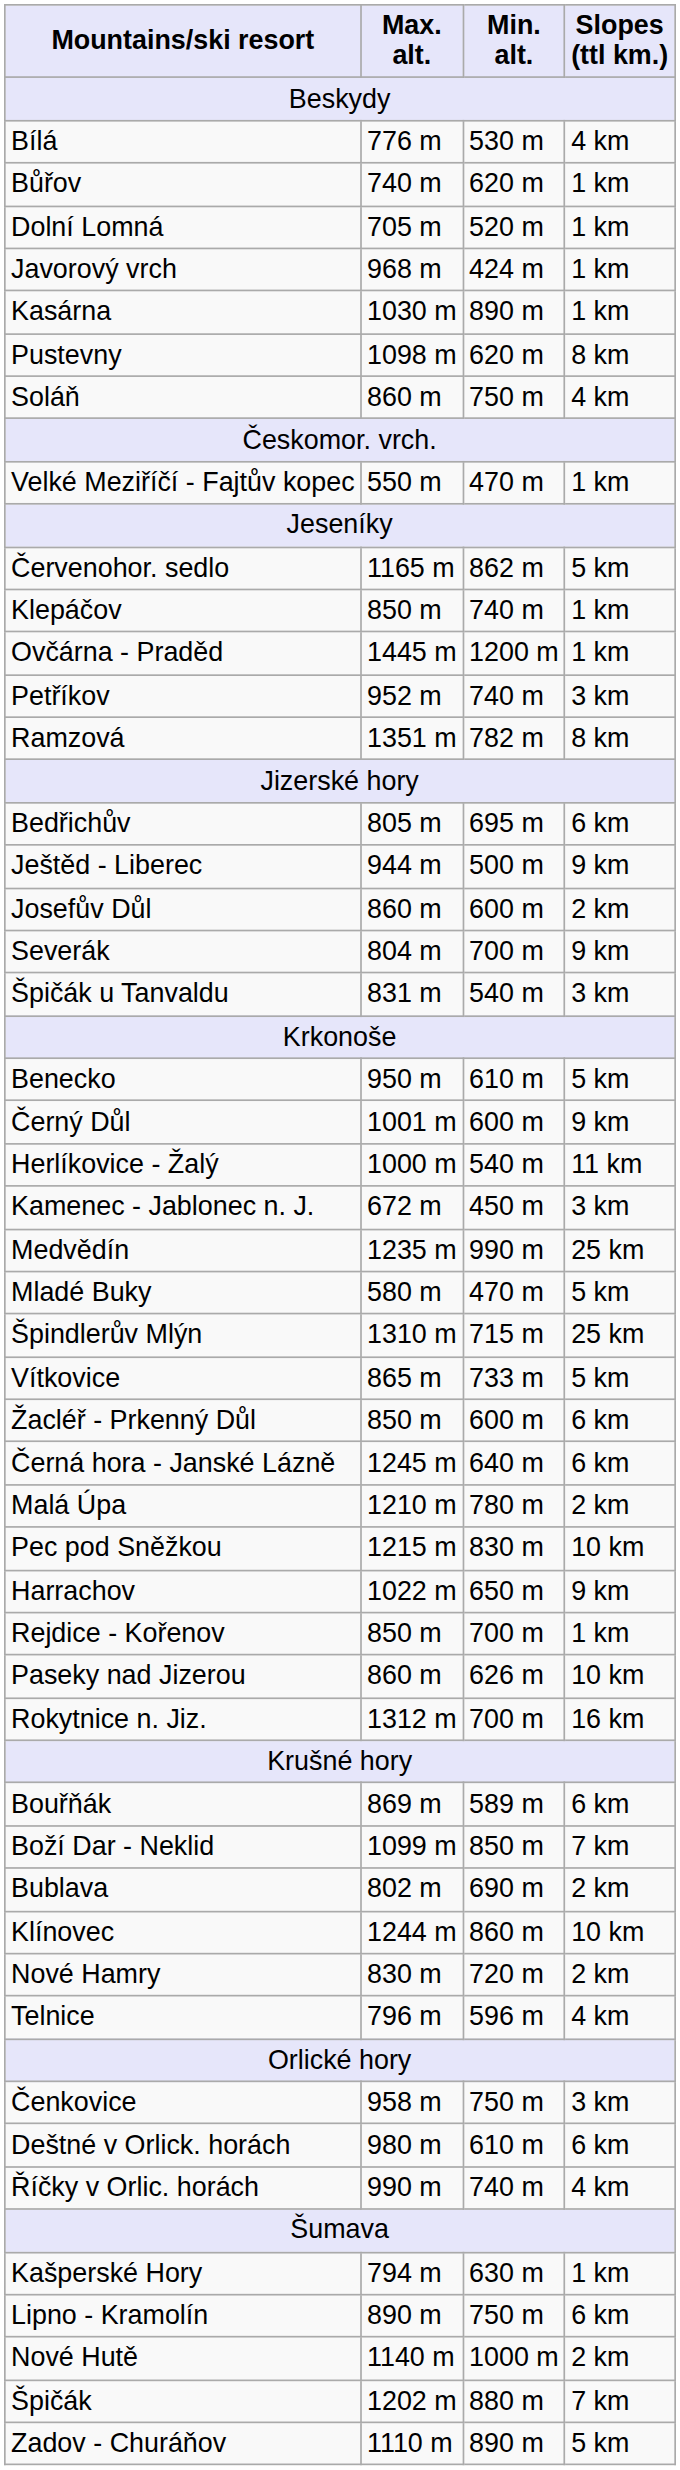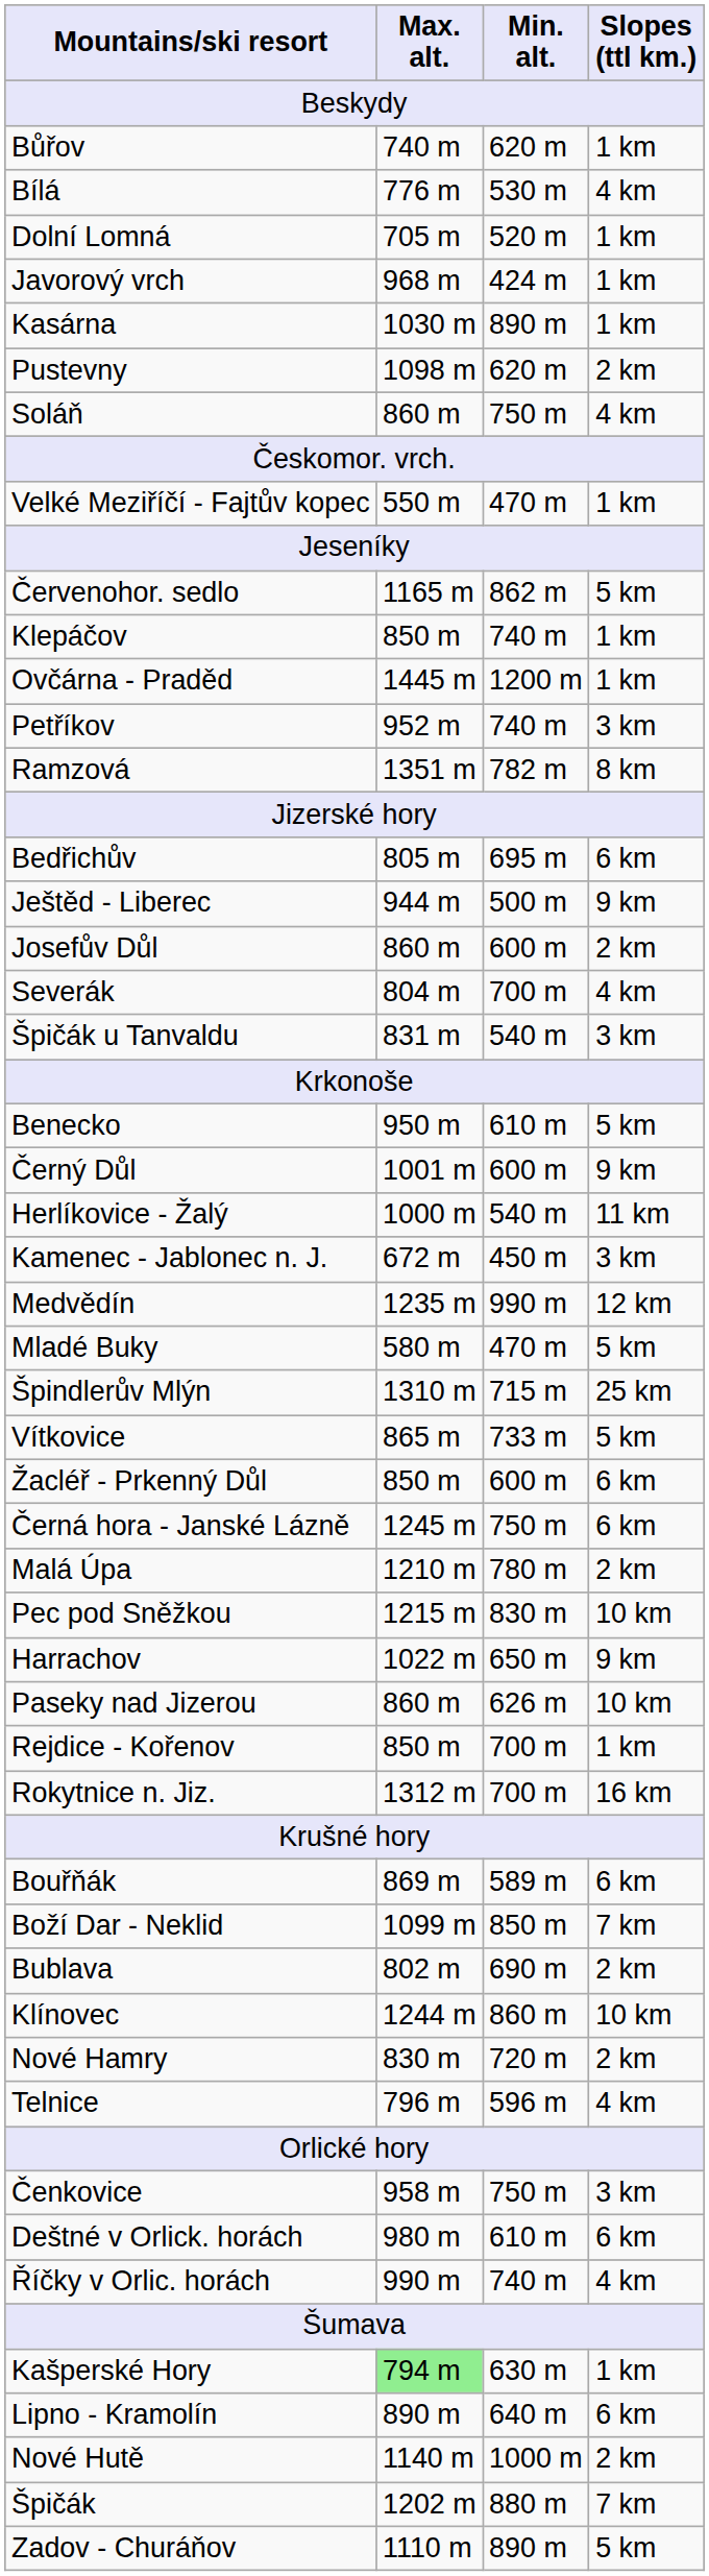 <table class="wikitable sortable" height:100px;" cellpadding="5">
 <tr>
 <th style="background:lavender;">Mountains/ski resort</th>
 <th style="background:lavender;">Max.<br> alt.</th>
 <th style="background:lavender;">Min.<br>alt.</th>
 <th style="background:lavender;">Slopes<br>(ttl km.)</th>
 </tr>
 <tr>
 <td colspan=4 style="background:lavender; text-align:center;">Beskydy</td>
 </tr>
 <tr>
+<td>Bůřov</td>
+<td>740 m</td>
+<td>620 m</td>
+<td>1 km</td>
+</tr>
+<tr>
 <td>Bílá</td>
 <td>776 m</td>
 <td>530 m</td>
 <td>4 km</td>
-</tr>
-<tr>
-<td>Bůřov</td>
-<td>740 m</td>
-<td>620 m</td>
-<td>1 km</td>
 </tr>
 <tr>
 <td>Dolní Lomná</td>
 <td>705 m</td>
 <td>520 m</td>
 <td>1 km</td>
 </tr>
 <tr>
 <td>Javorový vrch</td>
 <td>968 m</td>
 <td>424 m</td>
 <td>1 km</td>
 </tr>
 <tr>
 <td>Kasárna</td>
 <td>1030 m</td>
 <td>890 m</td>
 <td>1 km</td>
 </tr>
 <tr>
 <td>Pustevny</td>
 <td>1098 m</td>
 <td>620 m</td>
-<td>8 km</td>
+<td>2 km</td>
 </tr>
 <tr>
 <td>Soláň</td>
 <td>860 m</td>
 <td>750 m</td>
 <td>4 km</td>
 </tr>
 <tr>
 <td colspan=4 style="background:lavender; text-align:center;">Českomor. vrch.</td>
 </tr>
 <tr>
 <td>Velké Meziříčí - Fajtův kopec</td>
 <td>550 m</td>
 <td>470 m</td>
 <td>1 km</td>
 </tr>
 <tr>
 <td colspan=4 style="background:lavender; text-align:center;">Jeseníky</td>
 </tr>
 <tr>
 <td>Červenohor. sedlo</td>
 <td>1165 m</td>
 <td>862 m</td>
 <td>5 km</td>
 </tr>
 <tr>
 <td>Klepáčov</td>
 <td>850 m</td>
 <td>740 m</td>
 <td>1 km</td>
 </tr>
 <tr>
 <td>Ovčárna - Praděd</td>
 <td>1445 m</td>
 <td>1200 m</td>
 <td>1 km</td>
 </tr>
 <tr>
 <td>Petříkov</td>
 <td>952 m</td>
 <td>740 m</td>
 <td>3 km</td>
 </tr>
 <tr>
 <td>Ramzová</td>
 <td>1351 m</td>
 <td>782 m</td>
 <td>8 km</td>
 </tr>
 <tr>
 <td colspan=4 style="background:lavender; text-align:center;">Jizerské hory</td>
 </tr>
 <tr>
 <td>Bedřichův</td>
 <td>805 m</td>
 <td>695 m</td>
 <td>6 km</td>
 </tr>
 <tr>
 <td>Ještěd - Liberec</td>
 <td>944 m</td>
 <td>500 m</td>
 <td>9 km</td>
 </tr>
 <tr>
 <td>Josefův Důl</td>
 <td>860 m</td>
 <td>600 m</td>
 <td>2 km</td>
 </tr>
 <tr>
 <td>Severák</td>
 <td>804 m</td>
 <td>700 m</td>
-<td>9 km</td>
+<td>4 km</td>
 </tr>
 <tr>
 <td>Špičák u Tanvaldu</td>
 <td>831 m</td>
 <td>540 m</td>
 <td>3 km</td>
 </tr>
 <tr>
 <td colspan=4 style="background:lavender; text-align:center;">Krkonoše</td>
 </tr>
 <tr>
 <td>Benecko</td>
 <td>950 m</td>
 <td>610 m</td>
 <td>5 km</td>
 </tr>
 <tr>
 <td>Černý Důl</td>
 <td>1001 m</td>
 <td>600 m</td>
 <td>9 km</td>
 </tr>
 <tr>
 <td>Herlíkovice - Žalý</td>
 <td>1000 m</td>
 <td>540 m</td>
 <td>11 km</td>
 </tr>
 <tr>
 <td>Kamenec - Jablonec n. J.</td>
 <td>672 m</td>
 <td>450 m</td>
 <td>3 km</td>
 </tr>
 <tr>
 <td>Medvědín</td>
 <td>1235 m</td>
 <td>990 m</td>
-<td>25 km</td>
+<td>12 km</td>
 </tr>
 <tr>
 <td>Mladé Buky</td>
 <td>580 m</td>
 <td>470 m</td>
 <td>5 km</td>
 </tr>
 <tr>
 <td>Špindlerův Mlýn</td>
 <td>1310 m</td>
 <td>715 m</td>
 <td>25 km</td>
 </tr>
 <tr>
 <td>Vítkovice</td>
 <td>865 m</td>
 <td>733 m</td>
 <td>5 km</td>
 </tr>
 <tr>
 <td>Žacléř - Prkenný Důl</td>
 <td>850 m</td>
 <td>600 m</td>
 <td>6 km</td>
 </tr>
 <tr>
 <td>Černá hora - Janské Lázně</td>
 <td>1245 m</td>
-<td>640 m</td>
+<td>750 m</td>
 <td>6 km</td>
 </tr>
 <tr>
 <td>Malá Úpa</td>
 <td>1210 m</td>
 <td>780 m</td>
 <td>2 km</td>
 </tr>
 <tr>
 <td>Pec pod Sněžkou</td>
 <td>1215 m</td>
 <td>830 m</td>
 <td>10 km</td>
 </tr>
 <tr>
 <td>Harrachov</td>
 <td>1022 m</td>
 <td>650 m</td>
 <td>9 km</td>
 </tr>
 <tr>
+<td>Paseky nad Jizerou</td>
+<td>860 m</td>
+<td>626 m</td>
+<td>10 km</td>
+</tr>
+<tr>
 <td>Rejdice - Kořenov</td>
 <td>850 m</td>
 <td>700 m</td>
 <td>1 km</td>
-</tr>
-<tr>
-<td>Paseky nad Jizerou</td>
-<td>860 m</td>
-<td>626 m</td>
-<td>10 km</td>
 </tr>
 <tr>
 <td>Rokytnice n. Jiz.</td>
 <td>1312 m</td>
 <td>700 m</td>
 <td>16 km</td>
 </tr>
 <tr>
 <td colspan=4 style="background:lavender; text-align:center;">Krušné hory</td>
 </tr>
 <tr>
 <td>Bouřňák</td>
 <td>869 m</td>
 <td>589 m</td>
 <td>6 km</td>
 </tr>
 <tr>
 <td>Boží Dar - Neklid</td>
 <td>1099 m</td>
 <td>850 m</td>
 <td>7 km</td>
 </tr>
 <tr>
 <td>Bublava</td>
 <td>802 m</td>
 <td>690 m</td>
 <td>2 km</td>
 </tr>
 <tr>
 <td>Klínovec</td>
 <td>1244 m</td>
 <td>860 m</td>
 <td>10 km</td>
 </tr>
 <tr>
 <td>Nové Hamry</td>
 <td>830 m</td>
 <td>720 m</td>
 <td>2 km</td>
 </tr>
 <tr>
 <td>Telnice</td>
 <td>796 m</td>
 <td>596 m</td>
 <td>4 km</td>
 </tr>
 <tr>
 <td colspan=4 style="background:lavender; text-align:center;">Orlické hory</td>
 </tr>
 <tr>
 <td>Čenkovice</td>
 <td>958 m</td>
 <td>750 m</td>
 <td>3 km</td>
 </tr>
 <tr>
 <td>Deštné v Orlick. horách</td>
 <td>980 m</td>
 <td>610 m</td>
 <td>6 km</td>
 </tr>
 <tr>
 <td>Říčky v Orlic. horách</td>
 <td>990 m</td>
 <td>740 m</td>
 <td>4 km</td>
 </tr>
 <tr>
 <td colspan=4 style="background:lavender; text-align:center;">Šumava</td>
 </tr>
 <tr>
 <td>Kašperské Hory</td>
-<td>794 m</td>
+<td style="background: lightgreen;">794 m</td>
 <td>630 m</td>
 <td>1 km</td>
 </tr>
 <tr>
 <td>Lipno - Kramolín</td>
 <td>890 m</td>
-<td>750 m</td>
+<td>640 m</td>
 <td>6 km</td>
 </tr>
 <tr>
 <td>Nové Hutě</td>
 <td>1140 m</td>
 <td>1000 m</td>
 <td>2 km</td>
 </tr>
 <tr>
 <td>Špičák</td>
 <td>1202 m</td>
 <td>880 m</td>
 <td>7 km</td>
 </tr>
 <tr>
 <td>Zadov - Churáňov</td>
 <td>1110 m</td>
 <td>890 m</td>
 <td>5 km</td>
 </tr>
 </table>
